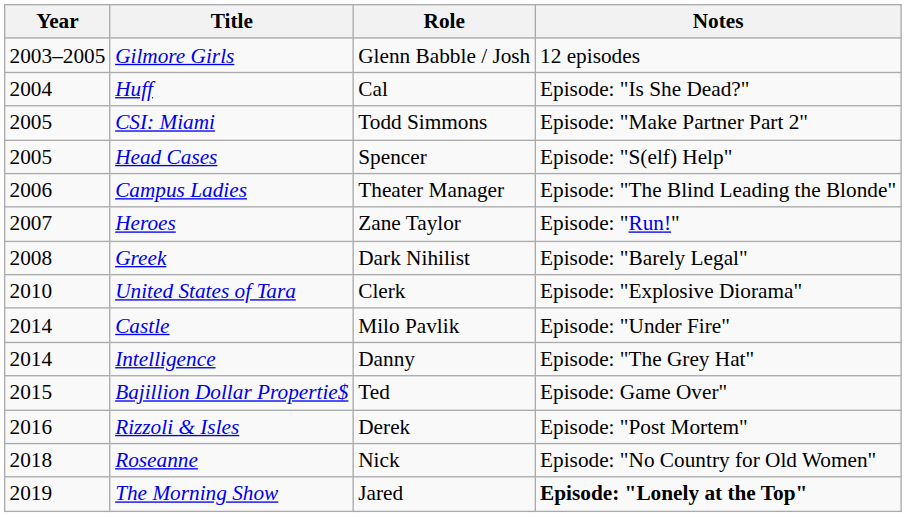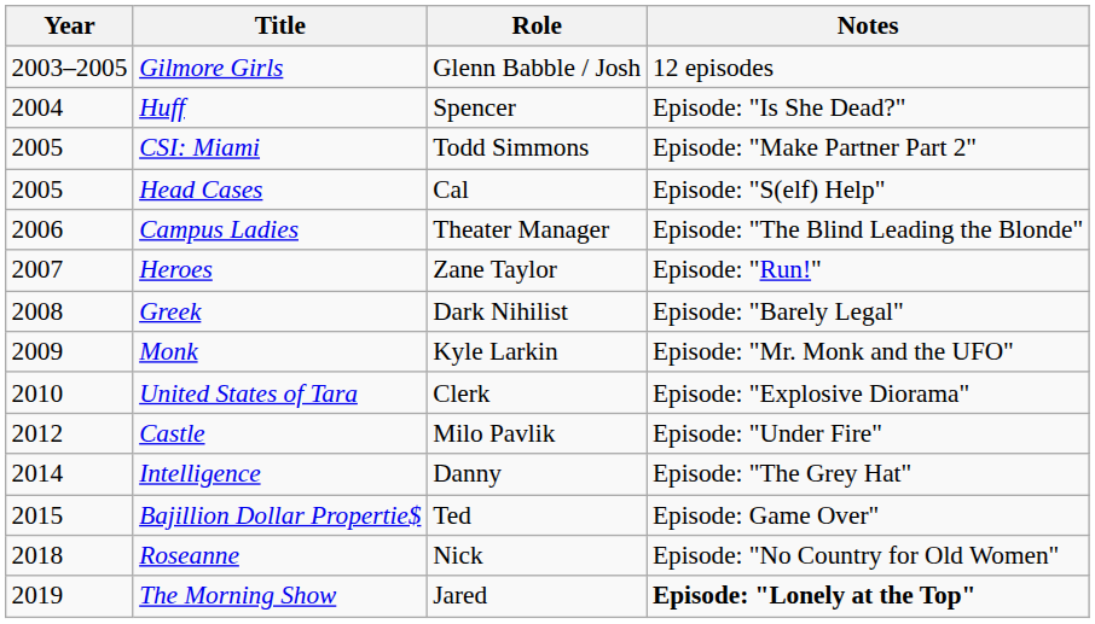 <table class="wikitable sortable">
 <tr>
 <th>Year</th>
 <th>Title</th>
 <th>Role</th>
 <th>Notes</th>
 </tr>
 <tr>
 <td>2003–2005</td>
 <td><em><a href='#'>Gilmore Girls</a></em></td>
 <td>Glenn Babble / Josh</td>
 <td>12 episodes</td>
 </tr>
 <tr>
 <td>2004</td>
 <td><a href='#'><em>Huff</em></a></td>
-<td>Cal</td>
+<td>Spencer</td>
 <td>Episode: "Is She Dead?"</td>
 </tr>
 <tr>
 <td>2005</td>
 <td><em><a href='#'>CSI: Miami</a></em></td>
 <td>Todd Simmons</td>
 <td>Episode: "Make Partner Part 2"</td>
 </tr>
 <tr>
 <td>2005</td>
 <td><em><a href='#'>Head Cases</a></em></td>
-<td>Spencer</td>
+<td>Cal</td>
 <td>Episode: "S(elf) Help"</td>
 </tr>
 <tr>
 <td>2006</td>
 <td><em><a href='#'>Campus Ladies</a></em></td>
 <td>Theater Manager</td>
 <td>Episode: "The Blind Leading the Blonde"</td>
 </tr>
 <tr>
 <td>2007</td>
 <td><a href='#'><em>Heroes</em></a></td>
 <td>Zane Taylor</td>
 <td>Episode: "<a href='#'>Run!</a>"</td>
 </tr>
 <tr>
 <td>2008</td>
 <td><a href='#'><em>Greek</em></a></td>
 <td>Dark Nihilist</td>
 <td>Episode: "Barely Legal"</td>
 </tr>
 <tr>
+<td>2009</td>
+<td><a href='#'><em>Monk</em></a></td>
+<td>Kyle Larkin</td>
+<td>Episode: "Mr. Monk and the UFO"</td>
+</tr>
+<tr>
 <td>2010</td>
 <td><em><a href='#'>United States of Tara</a></em></td>
 <td>Clerk</td>
 <td>Episode: "Explosive Diorama"</td>
 </tr>
 <tr>
-<td>2014</td>
+<td>2012</td>
 <td><a href='#'><em>Castle</em></a></td>
 <td>Milo Pavlik</td>
 <td>Episode: "Under Fire"</td>
 </tr>
 <tr>
 <td>2014</td>
 <td><a href='#'><em>Intelligence</em></a></td>
 <td>Danny</td>
 <td>Episode: "The Grey Hat"</td>
 </tr>
 <tr>
 <td>2015</td>
 <td><em><a href='#'>Bajillion Dollar Propertie$</a></em></td>
 <td>Ted</td>
 <td>Episode: Game Over"</td>
 </tr>
 <tr>
-<td>2016</td>
-<td><em><a href='#'>Rizzoli & Isles</a></em></td>
-<td>Derek</td>
-<td>Episode: "Post Mortem"</td>
-</tr>
-<tr>
 <td>2018</td>
 <td><em><a href='#'>Roseanne</a></em></td>
 <td>Nick</td>
 <td>Episode: "No Country for Old Women"</td>
 </tr>
 <tr>
 <td>2019</td>
 <td><a href='#'><em>The Morning Show</em></a></td>
 <td>Jared</td>
 <td><strong>Episode: "Lonely at the Top"</strong></td>
 </tr>
 </table>
